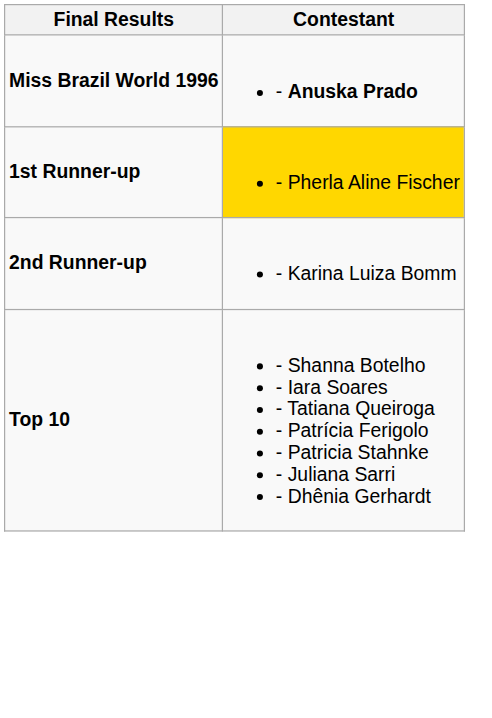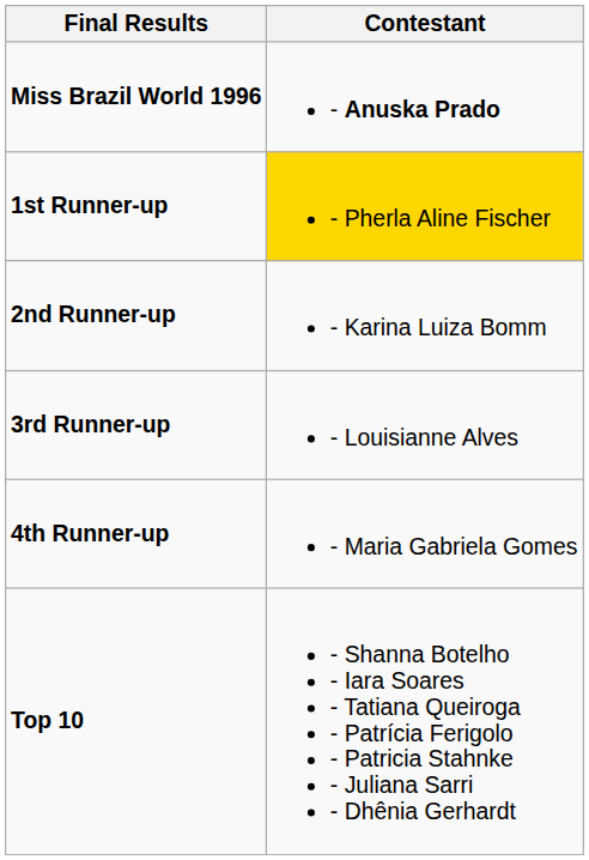 <table class="wikitable">
 <tr>
 <th>Final Results</th>
 <th>Contestant</th>
 </tr>
 <tr>
 <td><strong>Miss Brazil World 1996</strong></td>
 <td><br><ul><li><strong></strong> - <strong>Anuska Prado</strong></li></ul></td>
 </tr>
 <tr>
 <td><strong>1st Runner-up</strong></td>
 <td style="background: gold;"><br><ul><li><strong></strong> - Pherla Aline Fischer</li></ul></td>
 </tr>
 <tr>
 <td><strong>2nd Runner-up</strong></td>
 <td><br><ul><li><strong></strong> - Karina Luiza Bomm</li></ul></td>
 </tr>
 <tr>
+<td><strong>3rd Runner-up</strong></td>
+<td><br><ul><li><strong></strong> - Louisianne Alves</li></ul></td>
+</tr>
+<tr>
+<td><strong>4th Runner-up</strong></td>
+<td><br><ul><li><strong></strong> - Maria Gabriela Gomes</li></ul></td>
+</tr>
+<tr>
 <td><strong>Top 10</strong></td>
 <td><br><ul><li><strong></strong> - Shanna Botelho</li><li><strong></strong> - Iara Soares</li><li><strong></strong> - Tatiana Queiroga</li><li><strong></strong> - Patrícia Ferigolo</li><li><strong></strong> - Patricia Stahnke</li><li><strong></strong> - Juliana Sarri</li><li><strong></strong> - Dhênia Gerhardt</li></ul></td>
 </tr>
 </table>
